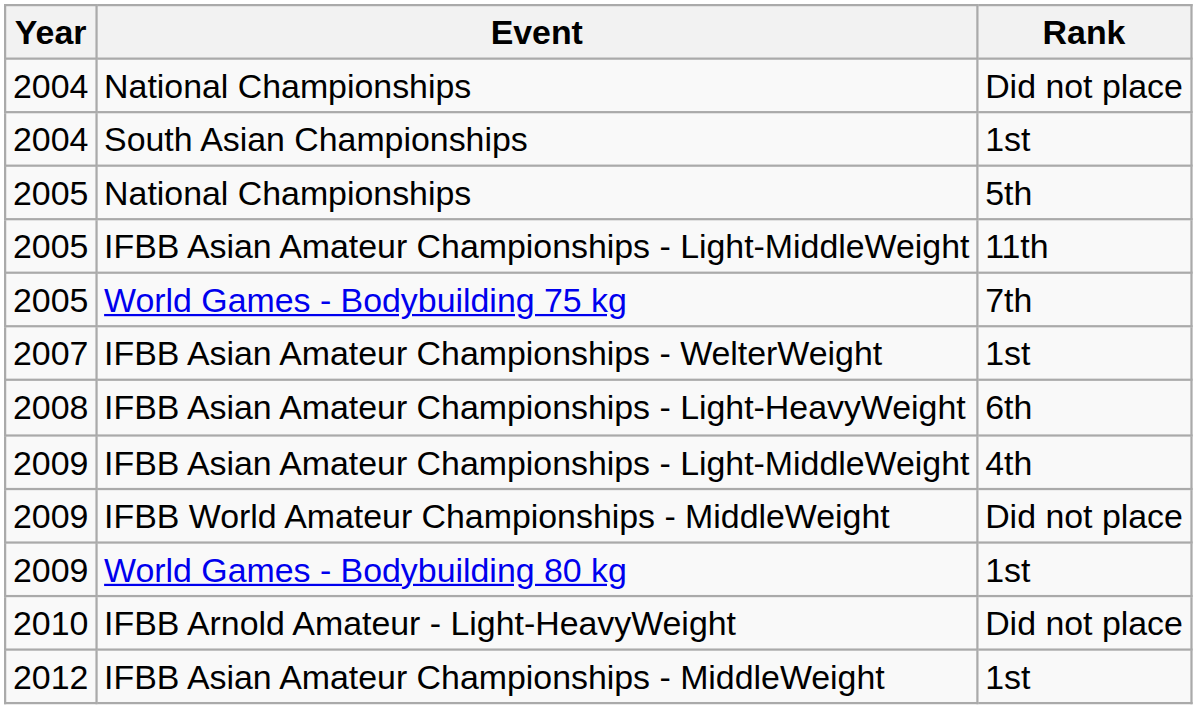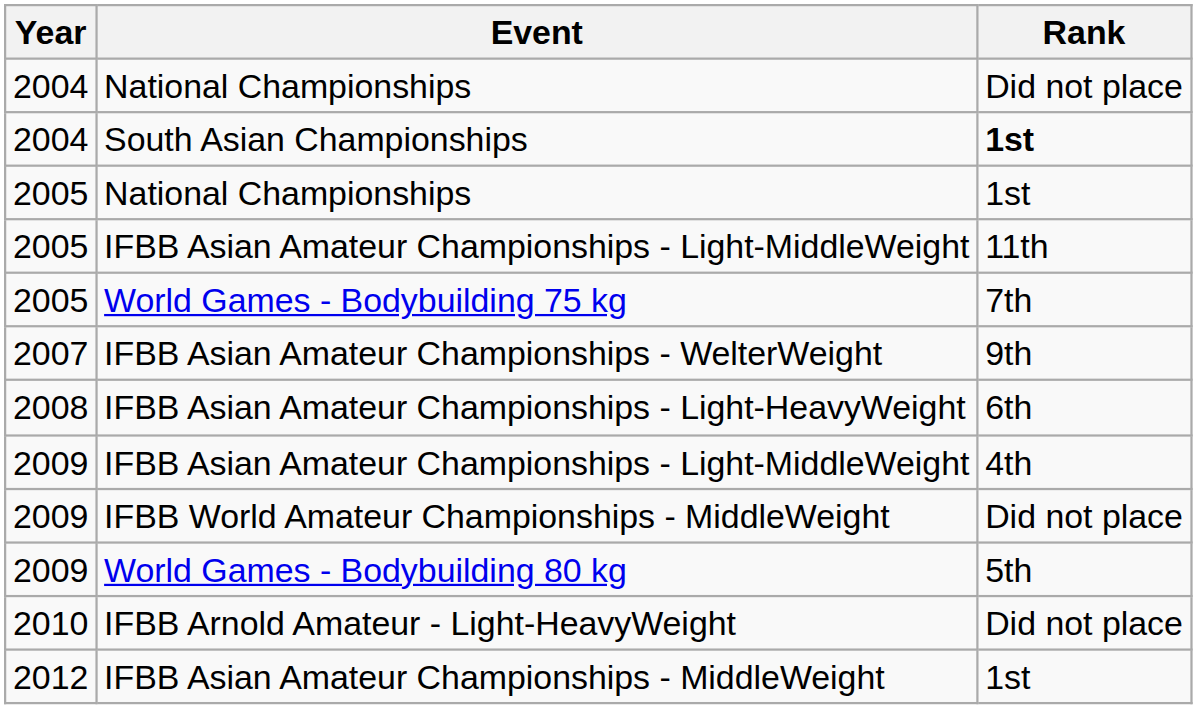 <table class="wikitable sortable"  style="font-size:95%">
 <tr>
 <th>Year</th>
 <th>Event</th>
 <th>Rank</th>
 </tr>
 <tr>
 <td>2004</td>
 <td>National Championships</td>
 <td>Did not place</td>
 </tr>
 <tr>
 <td>2004</td>
 <td>South Asian Championships</td>
-<td>1st</td>
+<td><strong>1st</strong></td>
 </tr>
 <tr>
 <td>2005</td>
 <td>National Championships</td>
-<td>5th</td>
+<td>1st</td>
 </tr>
 <tr>
 <td>2005</td>
 <td>IFBB Asian Amateur Championships - Light-MiddleWeight</td>
 <td>11th</td>
 </tr>
 <tr>
 <td>2005</td>
 <td><a href='#'>World Games - Bodybuilding 75 kg</a></td>
 <td>7th</td>
 </tr>
 <tr>
 <td>2007</td>
 <td>IFBB Asian Amateur Championships - WelterWeight</td>
-<td>1st</td>
+<td>9th</td>
 </tr>
 <tr>
 <td>2008</td>
 <td>IFBB Asian Amateur Championships - Light-HeavyWeight</td>
 <td>6th</td>
 </tr>
 <tr>
 <td>2009</td>
 <td>IFBB Asian Amateur Championships - Light-MiddleWeight</td>
 <td>4th</td>
 </tr>
 <tr>
 <td>2009</td>
 <td>IFBB World Amateur Championships - MiddleWeight</td>
 <td>Did not place</td>
 </tr>
 <tr>
 <td>2009</td>
 <td><a href='#'>World Games - Bodybuilding 80 kg</a></td>
-<td>1st</td>
+<td>5th</td>
 </tr>
 <tr>
 <td>2010</td>
 <td>IFBB Arnold Amateur - Light-HeavyWeight</td>
 <td>Did not place</td>
 </tr>
 <tr>
 <td>2012</td>
 <td>IFBB Asian Amateur Championships - MiddleWeight</td>
 <td>1st</td>
 </tr>
 </table>
